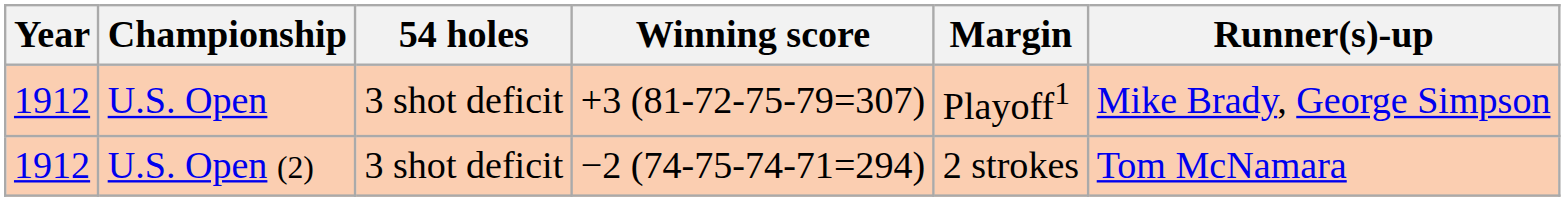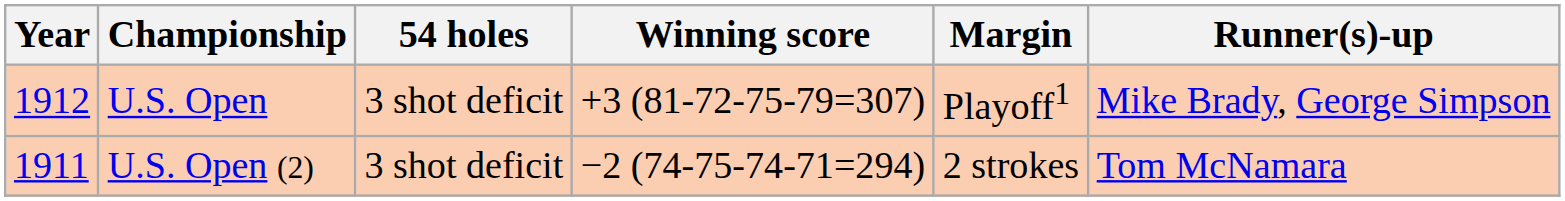 <table class="wikitable">
 <tr>
 <th>Year</th>
 <th>Championship</th>
 <th>54 holes</th>
 <th>Winning score</th>
 <th>Margin</th>
 <th>Runner(s)-up</th>
 </tr>
 <tr style="background:#FBCEB1;">
 <td><a href='#'>1912</a></td>
 <td><a href='#'>U.S. Open</a></td>
 <td>3 shot deficit</td>
 <td>+3 (81-72-75-79=307)</td>
 <td>Playoff<sup>1</sup></td>
 <td> <a href='#'>Mike Brady</a>,  <a href='#'>George Simpson</a></td>
 </tr>
 <tr style="background:#FBCEB1;">
-<td><a href='#'>1912</a></td>
+<td><a href='#'>1911</a></td>
 <td><a href='#'>U.S. Open</a> <small> (2)</small></td>
 <td>3 shot deficit</td>
 <td>−2 (74-75-74-71=294)</td>
 <td>2 strokes</td>
 <td> <a href='#'>Tom McNamara</a></td>
 </tr>
 </table>
